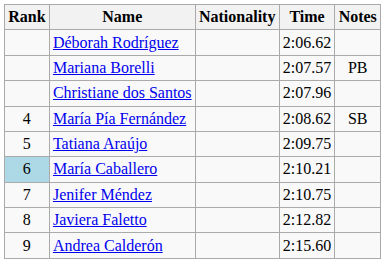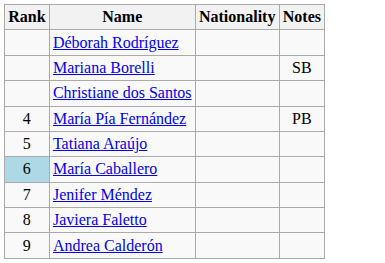 <table class="wikitable sortable" style="text-align:center">
 <tr>
 <th>Rank</th>
 <th>Name</th>
 <th>Nationality</th>
-<th>Time</th>
 <th>Notes</th>
 </tr>
 <tr>
 <td></td>
 <td align=left><a href='#'>Déborah Rodríguez</a></td>
 <td align=left></td>
-<td>2:06.62</td>
 <td></td>
 </tr>
 <tr>
 <td></td>
 <td align=left><a href='#'>Mariana Borelli</a></td>
 <td align=left></td>
-<td>2:07.57</td>
-<td>PB</td>
+<td>SB</td>
 </tr>
 <tr>
 <td></td>
 <td align=left><a href='#'>Christiane dos Santos</a></td>
 <td align=left></td>
-<td>2:07.96</td>
 <td></td>
 </tr>
 <tr>
 <td>4</td>
 <td align=left><a href='#'>María Pía Fernández</a></td>
 <td align=left></td>
-<td>2:08.62</td>
-<td>SB</td>
+<td>PB</td>
 </tr>
 <tr>
 <td>5</td>
 <td align=left><a href='#'>Tatiana Araújo</a></td>
 <td align=left></td>
-<td>2:09.75</td>
 <td></td>
 </tr>
 <tr>
 <td style="background: lightblue;">6</td>
 <td align=left><a href='#'>María Caballero</a></td>
 <td align=left></td>
-<td>2:10.21</td>
 <td></td>
 </tr>
 <tr>
 <td>7</td>
 <td align=left><a href='#'>Jenifer Méndez</a></td>
 <td align=left></td>
-<td>2:10.75</td>
 <td></td>
 </tr>
 <tr>
 <td>8</td>
 <td align=left><a href='#'>Javiera Faletto</a></td>
 <td align=left></td>
-<td>2:12.82</td>
 <td></td>
 </tr>
 <tr>
 <td>9</td>
 <td align=left><a href='#'>Andrea Calderón</a></td>
 <td align=left></td>
-<td>2:15.60</td>
 <td></td>
 </tr>
 </table>
